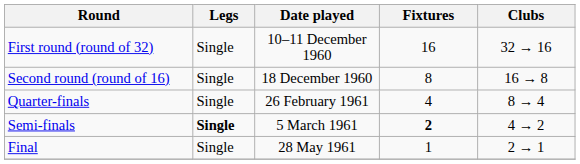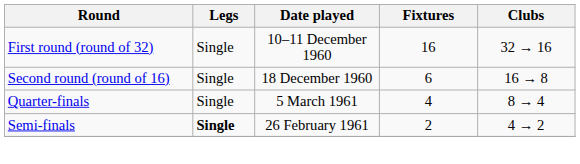 <table class="wikitable" style="text-align:left">
 <tr>
 <th width=200>Round</th>
 <th width=60>Legs</th>
 <th width=130>Date played</th>
 <th width=100>Fixtures</th>
 <th width=100>Clubs</th>
 </tr>
 <tr>
 <td><a href='#'>First round (round of 32)</a></td>
 <td>Single</td>
 <td align="center">10–11 December 1960</td>
 <td align="center">16</td>
 <td align="center">32 → 16</td>
 </tr>
 <tr>
 <td><a href='#'>Second round (round of 16)</a></td>
 <td>Single</td>
 <td align="center">18 December 1960</td>
-<td align="center">8</td>
+<td align="center">6</td>
 <td align="center">16 → 8</td>
 </tr>
 <tr>
 <td><a href='#'>Quarter-finals</a></td>
 <td>Single</td>
-<td align="center">26 February 1961</td>
+<td align="center">5 March 1961</td>
 <td align="center">4</td>
 <td align="center">8 → 4</td>
 </tr>
 <tr>
 <td><a href='#'>Semi-finals</a></td>
 <td><strong>Single</strong></td>
-<td align="center">5 March 1961</td>
-<td align="center"><strong>2</strong></td>
+<td align="center">26 February 1961</td>
+<td align="center">2</td>
 <td align="center">4 → 2</td>
-</tr>
-<tr>
-<td><a href='#'>Final</a></td>
-<td>Single</td>
-<td align="center">28 May 1961</td>
-<td align="center">1</td>
-<td align="center">2 → 1</td>
 </tr>
 <tr>
 </tr>
 </table>
